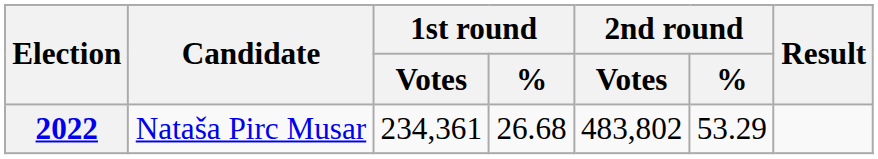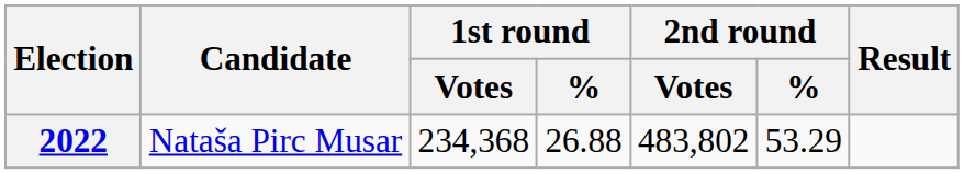 <table class=wikitable style=text-align:right>
 <tr>
 <th rowspan=2>Election</th>
 <th rowspan=2>Candidate</th>
 <th colspan=2>1st round</th>
 <th colspan=2>2nd round</th>
 <th rowspan=2>Result</th>
 </tr>
 <tr>
 <th>Votes</th>
 <th>%</th>
 <th>Votes</th>
 <th>%</th>
 </tr>
 <tr>
 <th><a href='#'>2022</a></th>
 <td align=left><a href='#'>Nataša Pirc Musar</a></td>
-<td>234,361</td>
-<td>26.68</td>
+<td>234,368</td>
+<td>26.88</td>
 <td>483,802</td>
 <td>53.29</td>
 <td></td>
 </tr>
 </table>
